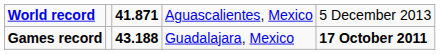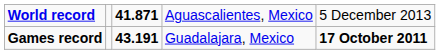 <table class="wikitable">
 <tr>
 <td><a href='#'><strong>World record</strong></a></td>
 <td></td>
 <td><strong>41.871</strong></td>
 <td><a href='#'>Aguascalientes</a>, <a href='#'>Mexico</a></td>
 <td>5 December 2013</td>
 </tr>
 <tr>
 <td><strong>Games record</strong></td>
 <td></td>
-<td><strong>43.188</strong></td>
+<td><strong>43.191</strong></td>
 <td><a href='#'>Guadalajara</a>, <a href='#'>Mexico</a></td>
 <td><strong>17 October 2011</strong></td>
 </tr>
 </table>
